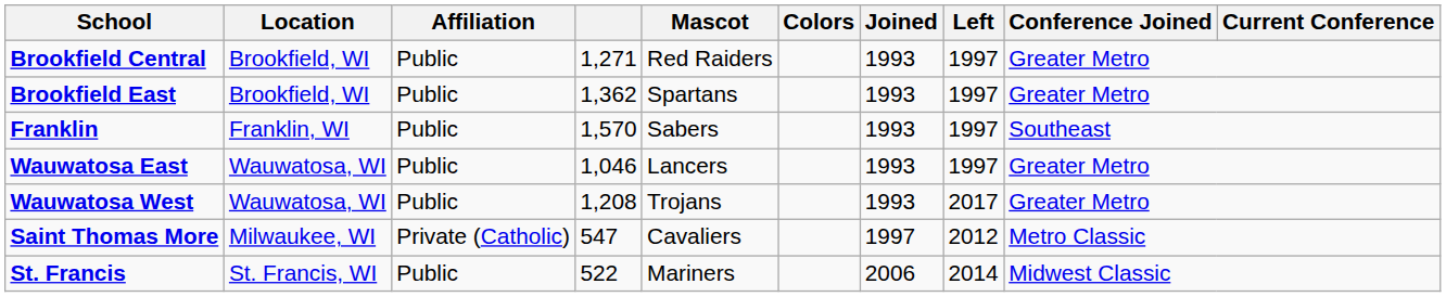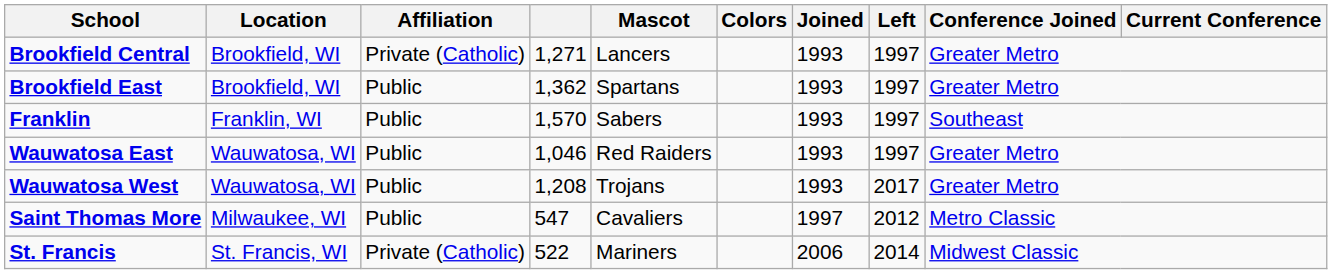 <table class="wikitable sortable">
 <tr>
 <th>School</th>
 <th>Location</th>
 <th>Affiliation</th>
 <th></th>
 <th>Mascot</th>
 <th>Colors</th>
 <th>Joined</th>
 <th>Left</th>
 <th>Conference Joined</th>
 <th>Current Conference</th>
 </tr>
 <tr>
 <td><a href='#'><strong>Brookfield Central</strong></a></td>
 <td><a href='#'>Brookfield, WI</a></td>
-<td>Public</td>
+<td>Private (<a href='#'>Catholic</a>)</td>
 <td>1,271</td>
-<td>Red Raiders</td>
+<td>Lancers</td>
 <td> </td>
 <td>1993</td>
 <td>1997</td>
 <td colspan="2"><a href='#'>Greater Metro</a></td>
 </tr>
 <tr>
 <td><a href='#'><strong>Brookfield East</strong></a></td>
 <td><a href='#'>Brookfield, WI</a></td>
 <td>Public</td>
 <td>1,362</td>
 <td>Spartans</td>
 <td> </td>
 <td>1993</td>
 <td>1997</td>
 <td colspan="2"><a href='#'>Greater Metro</a></td>
 </tr>
 <tr>
 <td><a href='#'><strong>Franklin</strong></a></td>
 <td><a href='#'>Franklin, WI</a></td>
 <td>Public</td>
 <td>1,570</td>
 <td>Sabers</td>
 <td> </td>
 <td>1993</td>
 <td>1997</td>
 <td colspan="2"><a href='#'>Southeast</a></td>
 </tr>
 <tr>
 <td><a href='#'><strong>Wauwatosa East</strong></a></td>
 <td><a href='#'>Wauwatosa, WI</a></td>
 <td>Public</td>
 <td>1,046</td>
-<td>Lancers</td>
+<td>Red Raiders</td>
 <td> </td>
 <td>1993</td>
 <td>1997</td>
 <td colspan="2"><a href='#'>Greater Metro</a></td>
 </tr>
 <tr>
 <td><a href='#'><strong>Wauwatosa West</strong></a></td>
 <td><a href='#'>Wauwatosa, WI</a></td>
 <td>Public</td>
 <td>1,208</td>
 <td>Trojans</td>
 <td> </td>
 <td>1993</td>
 <td>2017</td>
 <td colspan="2"><a href='#'>Greater Metro</a></td>
 </tr>
 <tr>
 <td><a href='#'><strong>Saint Thomas More</strong></a></td>
 <td><a href='#'>Milwaukee, WI</a></td>
-<td>Private (<a href='#'>Catholic</a>)</td>
+<td>Public</td>
 <td>547</td>
 <td>Cavaliers</td>
 <td> </td>
 <td>1997</td>
 <td>2012</td>
 <td colspan="2"><a href='#'>Metro Classic</a></td>
 </tr>
 <tr>
 <td><a href='#'><strong>St. Francis</strong></a></td>
 <td><a href='#'>St. Francis, WI</a></td>
-<td>Public</td>
+<td>Private (<a href='#'>Catholic</a>)</td>
 <td>522</td>
 <td>Mariners</td>
 <td> </td>
 <td>2006</td>
 <td>2014</td>
 <td colspan="2"><a href='#'>Midwest Classic</a></td>
 </tr>
 </table>
